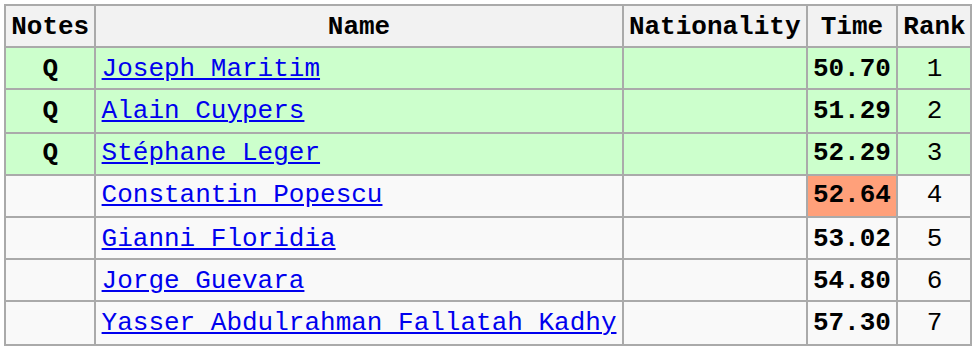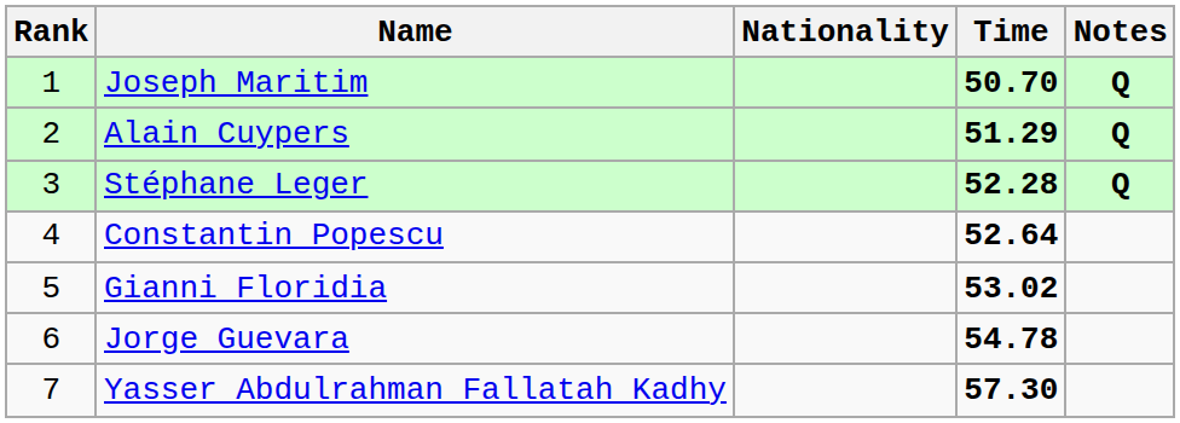 <table class="wikitable sortable" style="text-align:center">
 <tr>
-<th>Notes</th>
+<th>Rank</th>
 <th>Name</th>
 <th>Nationality</th>
 <th>Time</th>
-<th>Rank</th>
+<th>Notes</th>
 </tr>
 <tr bgcolor=ccffcc>
-<td><strong>Q</strong></td>
+<td>1</td>
 <td align=left><a href='#'>Joseph Maritim</a></td>
 <td align=left></td>
 <td><strong>50.70</strong></td>
-<td>1</td>
+<td><strong>Q</strong></td>
 </tr>
 <tr bgcolor=ccffcc>
-<td><strong>Q</strong></td>
+<td>2</td>
 <td align=left><a href='#'>Alain Cuypers</a></td>
 <td align=left></td>
 <td><strong>51.29</strong></td>
-<td>2</td>
+<td><strong>Q</strong></td>
 </tr>
 <tr bgcolor=ccffcc>
-<td><strong>Q</strong></td>
+<td>3</td>
 <td align=left><a href='#'>Stéphane Leger</a></td>
 <td align=left></td>
-<td><strong>52.29</strong></td>
-<td>3</td>
+<td><strong>52.28</strong></td>
+<td><strong>Q</strong></td>
 </tr>
 <tr>
-<td></td>
+<td>4</td>
 <td align=left><a href='#'>Constantin Popescu</a></td>
 <td align=left></td>
-<td style="background: lightsalmon;"><strong>52.64</strong></td>
-<td>4</td>
+<td><strong>52.64</strong></td>
+<td></td>
 </tr>
 <tr>
-<td></td>
+<td>5</td>
 <td align=left><a href='#'>Gianni Floridia</a></td>
 <td align=left></td>
 <td><strong>53.02</strong></td>
-<td>5</td>
+<td></td>
 </tr>
 <tr>
-<td></td>
+<td>6</td>
 <td align=left><a href='#'>Jorge Guevara</a></td>
 <td align=left></td>
-<td><strong>54.80</strong></td>
-<td>6</td>
+<td><strong>54.78</strong></td>
+<td></td>
 </tr>
 <tr>
-<td></td>
+<td>7</td>
 <td align=left><a href='#'>Yasser Abdulrahman Fallatah Kadhy</a></td>
 <td align=left></td>
 <td><strong>57.30</strong></td>
-<td>7</td>
+<td></td>
 </tr>
 </table>
